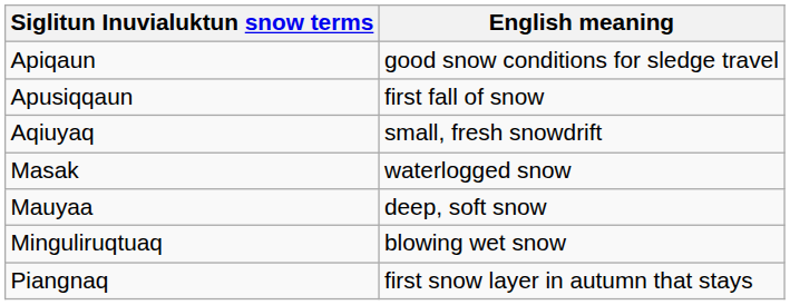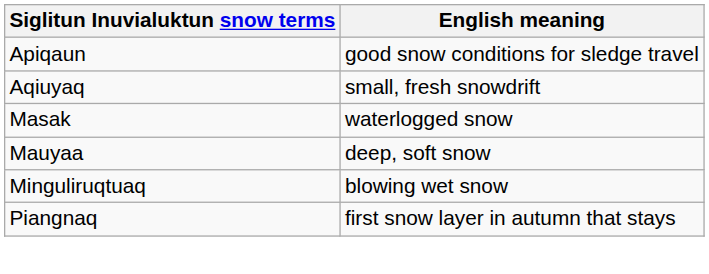 <table class="wikitable">
 <tr>
 <th>Siglitun Inuvialuktun <a href='#'>snow terms</a></th>
 <th>English meaning</th>
 </tr>
 <tr>
 <td>Apiqaun</td>
 <td>good snow conditions for sledge travel</td>
-</tr>
-<tr>
-<td>Apusiqqaun</td>
-<td>first fall of snow</td>
 </tr>
 <tr>
 <td>Aqiuyaq</td>
 <td>small, fresh snowdrift</td>
 </tr>
 <tr>
 <td>Masak</td>
 <td>waterlogged snow</td>
 </tr>
 <tr>
 <td>Mauyaa</td>
 <td>deep, soft snow</td>
 </tr>
 <tr>
 <td>Minguliruqtuaq</td>
 <td>blowing wet snow</td>
 </tr>
 <tr>
 <td>Piangnaq</td>
 <td>first snow layer in autumn that stays</td>
 </tr>
 </table>
